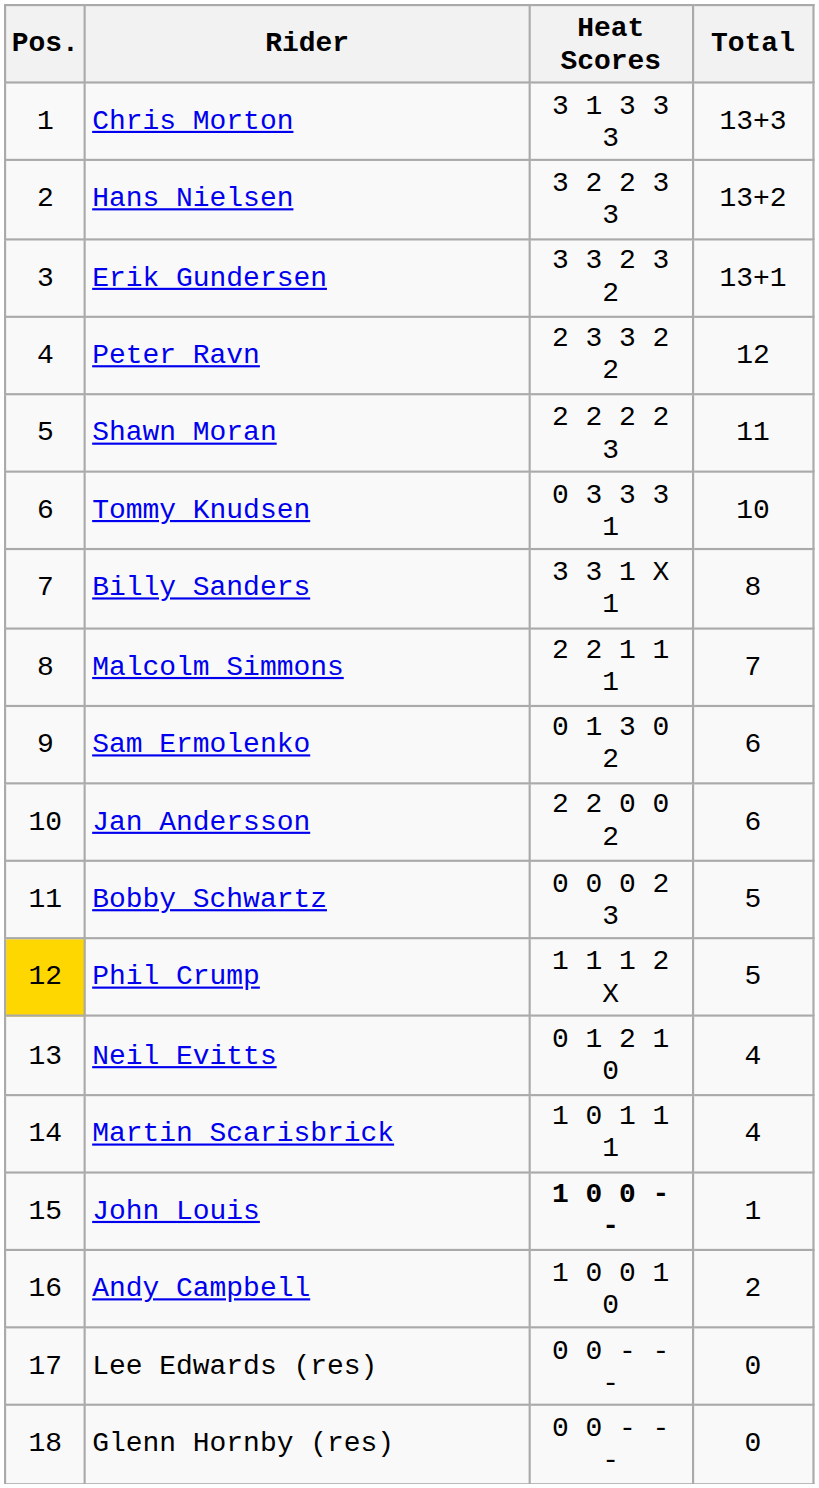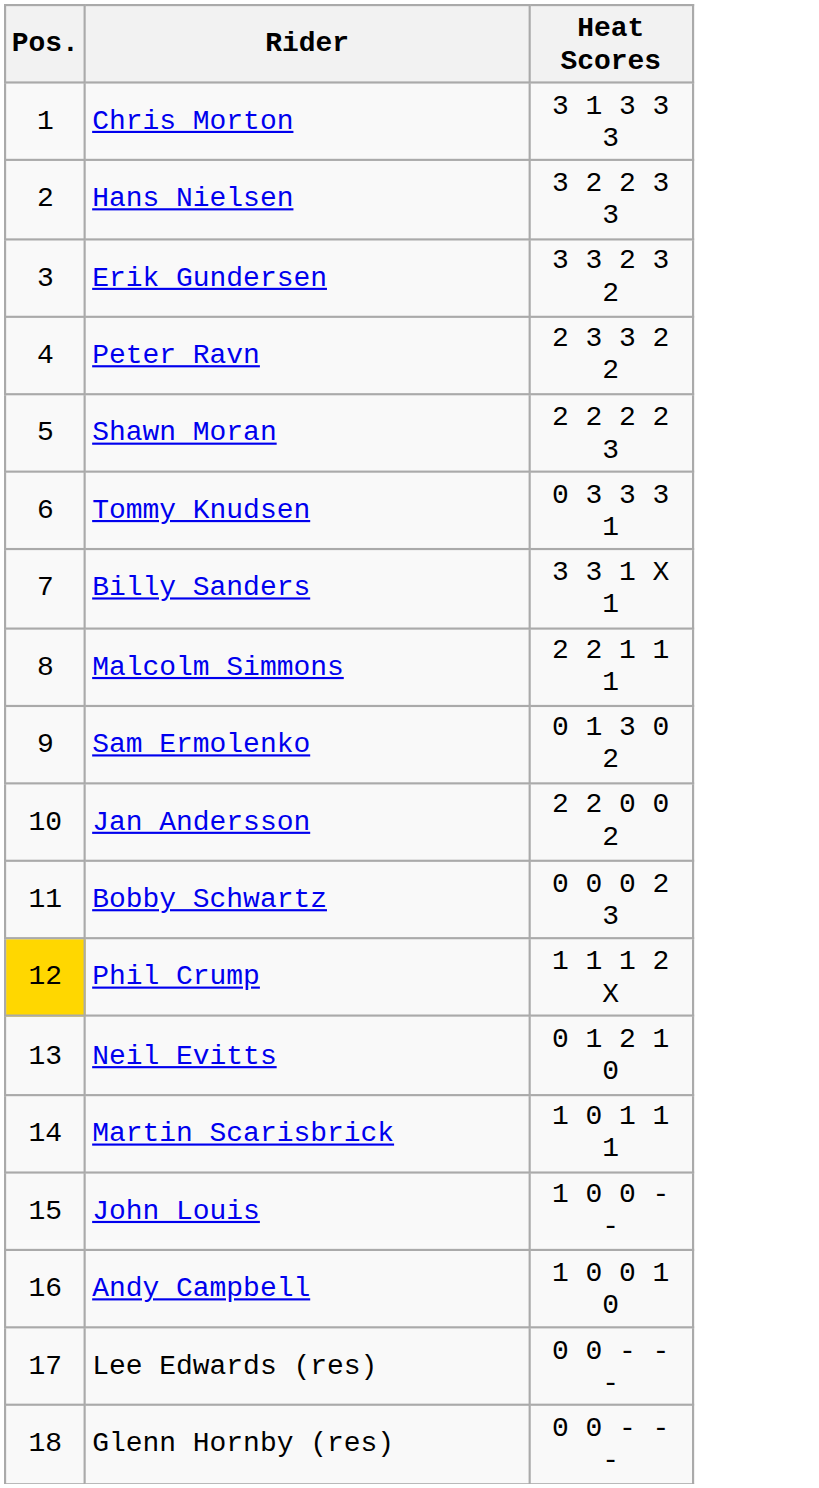 <table class=wikitable>
 <tr>
 <th width=25px>Pos.</th>
 <th width=200px>Rider</th>
 <th width=70px>Heat Scores</th>
-<th width=50px>Total</th>
 </tr>
 <tr align=center >
 <td>1</td>
 <td align=left> <a href='#'>Chris Morton</a></td>
 <td>3	1	3	3	3</td>
-<td>13+3</td>
 </tr>
 <tr align=center>
 <td>2</td>
 <td align=left> <a href='#'>Hans Nielsen</a></td>
 <td>3	2	2	3	3</td>
-<td>13+2</td>
 </tr>
 <tr align=center>
 <td>3</td>
 <td align=left> <a href='#'>Erik Gundersen</a></td>
 <td>3	3	2	3	2</td>
-<td>13+1</td>
 </tr>
 <tr align=center>
 <td>4</td>
 <td align=left> <a href='#'>Peter Ravn</a></td>
 <td>2	3	3	2	2</td>
-<td>12</td>
 </tr>
 <tr align=center>
 <td>5</td>
 <td align=left> <a href='#'>Shawn Moran</a></td>
 <td>2	2	2	2	3</td>
-<td>11</td>
 </tr>
 <tr align=center>
 <td>6</td>
 <td align=left> <a href='#'>Tommy Knudsen</a></td>
 <td>0	3	3	3	1</td>
-<td>10</td>
 </tr>
 <tr align=center>
 <td>7</td>
 <td align=left> <a href='#'>Billy Sanders</a></td>
 <td>3	3	1	X	1</td>
-<td>8</td>
 </tr>
 <tr align=center>
 <td>8</td>
 <td align=left> <a href='#'>Malcolm Simmons</a></td>
 <td>2	2	1	1	1</td>
-<td>7</td>
 </tr>
 <tr align=center>
 <td>9</td>
 <td align=left> <a href='#'>Sam Ermolenko</a></td>
 <td>0	1	3	0	2</td>
-<td>6</td>
 </tr>
 <tr align=center>
 <td>10</td>
 <td align=left> <a href='#'>Jan Andersson</a></td>
 <td>2	2	0	0	2</td>
-<td>6</td>
 </tr>
 <tr align=center>
 <td>11</td>
 <td align=left> <a href='#'>Bobby Schwartz</a></td>
 <td>0	0	0	2	3</td>
-<td>5</td>
 </tr>
 <tr align=center>
 <td style="background: gold;">12</td>
 <td align=left> <a href='#'>Phil Crump</a></td>
 <td>1	1	1	2	X</td>
-<td>5</td>
 </tr>
 <tr align=center>
 <td>13</td>
 <td align=left> <a href='#'>Neil Evitts</a></td>
 <td>0	1	2	1	0</td>
-<td>4</td>
 </tr>
 <tr align=center>
 <td>14</td>
 <td align=left> <a href='#'>Martin Scarisbrick</a></td>
 <td>1	0	1	1	1</td>
-<td>4</td>
 </tr>
 <tr align=center>
 <td>15</td>
 <td align=left> <a href='#'>John Louis</a></td>
-<td><strong>1	0	0	-	-</strong></td>
-<td>1</td>
+<td>1	0	0	-	-</td>
 </tr>
 <tr align=center>
 <td>16</td>
 <td align=left> <a href='#'>Andy Campbell</a></td>
 <td>1	0	0	1	0</td>
-<td>2</td>
 </tr>
 <tr align=center>
 <td>17</td>
 <td align=left> Lee Edwards (res)</td>
 <td>0	0	-	-	-</td>
-<td>0</td>
 </tr>
 <tr align=center>
 <td>18</td>
 <td align=left> Glenn Hornby (res)</td>
 <td>0	0	-	-	-</td>
-<td>0</td>
 </tr>
 </table>
